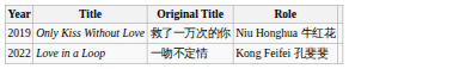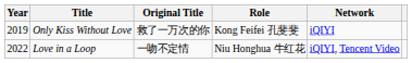 <table class="wikitable">
 <tr>
 <th>Year</th>
 <th>Title</th>
 <th>Original Title</th>
 <th>Role</th>
+<th>Network</th>
 <th></th>
 </tr>
 <tr>
 <td>2019</td>
 <td><em>Only Kiss Without Love</em></td>
 <td>救了一万次的你</td>
-<td>Niu Honghua 牛红花</td>
+<td>Kong Feifei 孔斐斐</td>
+<td><a href='#'>iQIYI</a></td>
 <td></td>
 </tr>
 <tr>
 <td>2022</td>
 <td><em>Love in a Loop</em></td>
 <td>一吻不定情</td>
-<td>Kong Feifei 孔斐斐</td>
+<td>Niu Honghua 牛红花</td>
+<td><a href='#'>iQIYI</a>, <a href='#'>Tencent Video</a></td>
 <td></td>
 </tr>
 </table>
